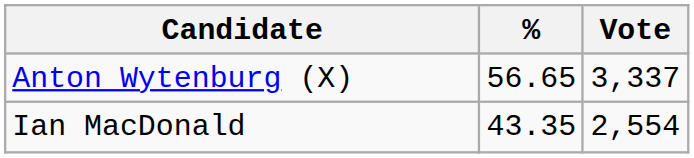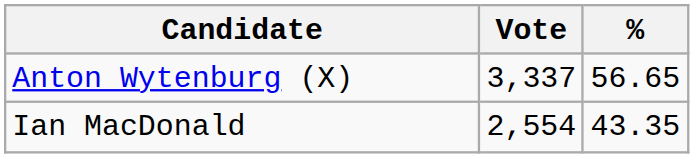 <table class="wikitable">
 <tr>
 <th bgcolor="#DDDDFF" width="200px">Candidate</th>
+<th bgcolor="#DDDDFF">Vote</th>
 <th bgcolor="#DDDDFF">%</th>
-<th bgcolor="#DDDDFF">Vote</th>
 </tr>
 <tr>
 <td><a href='#'>Anton Wytenburg</a> (X)</td>
+<td>3,337</td>
 <td>56.65</td>
-<td>3,337</td>
 </tr>
 <tr>
 <td>Ian MacDonald</td>
+<td>2,554</td>
 <td>43.35</td>
-<td>2,554</td>
 </tr>
 </table>
